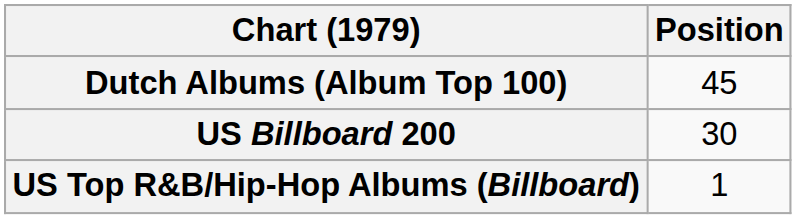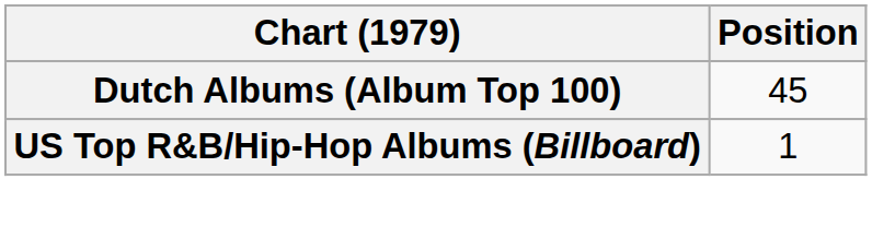 <table class="wikitable sortable plainrowheaders" style="text-align:center">
 <tr>
 <th scope="col">Chart (1979)</th>
 <th scope="col">Position</th>
 </tr>
 <tr>
 <th scope="row">Dutch Albums (Album Top 100)</th>
 <td>45</td>
 </tr>
 <tr>
-<th scope="row">US <em>Billboard</em> 200</th>
-<td>30</td>
-</tr>
-<tr>
 <th scope="row">US Top R&B/Hip-Hop Albums (<em>Billboard</em>)</th>
 <td>1</td>
 </tr>
 </table>
